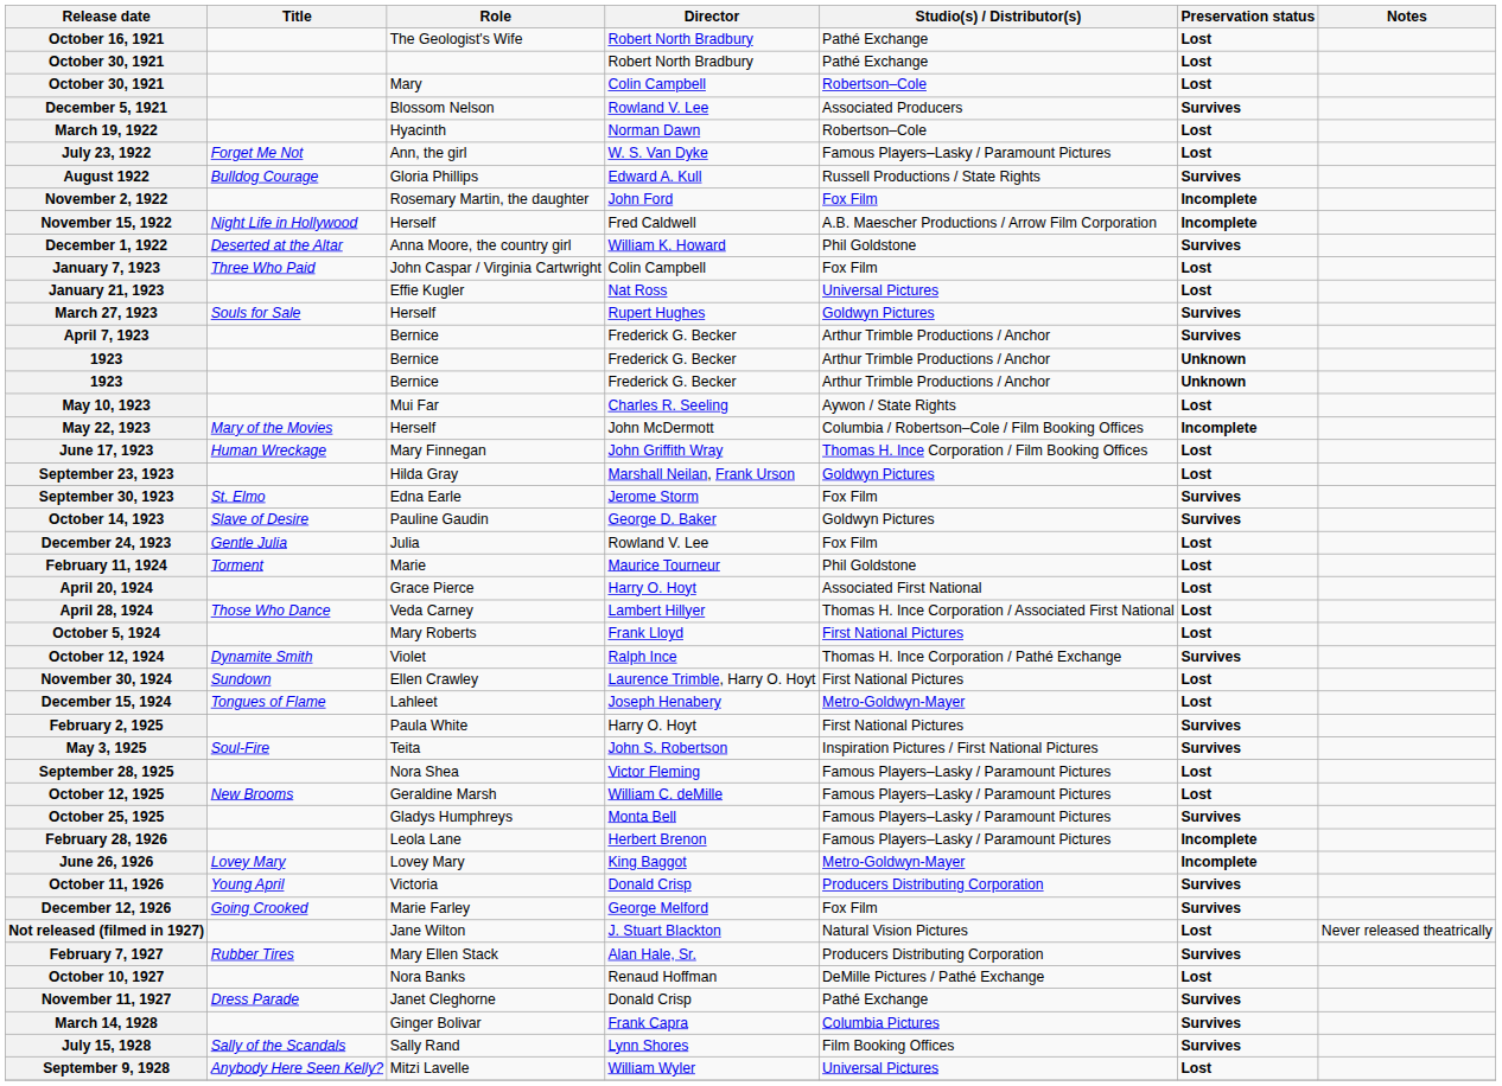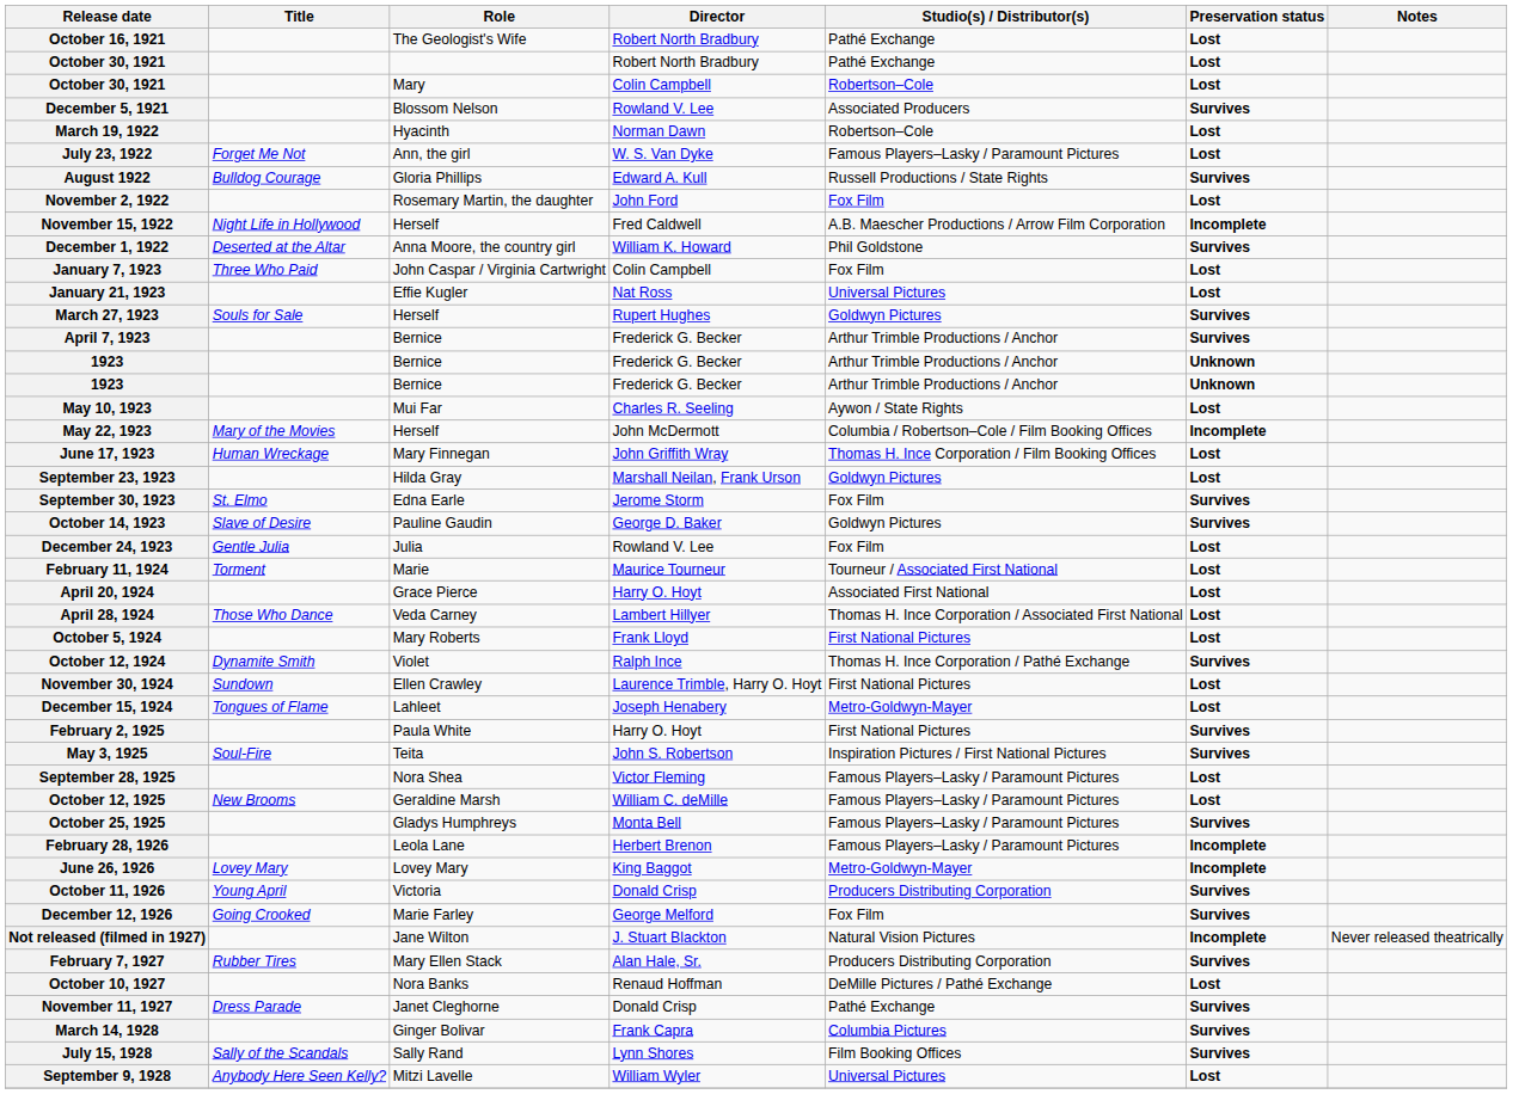 <table class="wikitable plainrowheaders sortable">
 <tr>
 <th scope="col">Release date</th>
 <th scope="col">Title</th>
 <th scope="col">Role</th>
 <th scope="col">Director</th>
 <th scope="col">Studio(s) / Distributor(s)</th>
 <th scope="col">Preservation status</th>
 <th scope="col" class="unsortable">Notes</th>
 </tr>
 <tr>
 <th scope="row">October 16, 1921</th>
 <td><em></em></td>
 <td>The Geologist's Wife</td>
 <td><a href='#'>Robert North Bradbury</a></td>
 <td>Pathé Exchange</td>
 <td><strong>Lost</strong></td>
 <td></td>
 </tr>
 <tr>
 <th scope="row">October 30, 1921</th>
 <td><em></em></td>
 <td></td>
 <td>Robert North Bradbury</td>
 <td>Pathé Exchange</td>
 <td><strong>Lost</strong></td>
 <td></td>
 </tr>
 <tr>
 <th scope="row">October 30, 1921</th>
 <td><em></em></td>
 <td>Mary</td>
 <td><a href='#'>Colin Campbell</a></td>
 <td><a href='#'>Robertson–Cole</a></td>
 <td><strong>Lost</strong></td>
 <td></td>
 </tr>
 <tr>
 <th scope="row">December 5, 1921</th>
 <td><em></em></td>
 <td>Blossom Nelson</td>
 <td><a href='#'>Rowland V. Lee</a></td>
 <td>Associated Producers</td>
 <td><strong>Survives</strong></td>
 <td></td>
 </tr>
 <tr>
 <th scope="row">March 19, 1922</th>
 <td><em></em></td>
 <td>Hyacinth</td>
 <td><a href='#'>Norman Dawn</a></td>
 <td>Robertson–Cole</td>
 <td><strong>Lost</strong></td>
 <td></td>
 </tr>
 <tr>
 <th scope="row">July 23, 1922</th>
 <td><em><a href='#'>Forget Me Not</a></em></td>
 <td>Ann, the girl</td>
 <td><a href='#'>W. S. Van Dyke</a></td>
 <td>Famous Players–Lasky / Paramount Pictures</td>
 <td><strong>Lost</strong></td>
 <td></td>
 </tr>
 <tr>
 <th scope="row">August 1922</th>
 <td><em><a href='#'>Bulldog Courage</a></em></td>
 <td>Gloria Phillips</td>
 <td><a href='#'>Edward A. Kull</a></td>
 <td>Russell Productions / State Rights</td>
 <td><strong>Survives</strong></td>
 <td></td>
 </tr>
 <tr>
 <th scope="row">November 2, 1922</th>
 <td><em></em></td>
 <td>Rosemary Martin, the daughter</td>
 <td><a href='#'>John Ford</a></td>
 <td><a href='#'>Fox Film</a></td>
-<td><strong>Incomplete</strong></td>
+<td><strong>Lost</strong></td>
 <td></td>
 </tr>
 <tr>
 <th scope="row">November 15, 1922</th>
 <td><em><a href='#'>Night Life in Hollywood</a></em></td>
 <td>Herself</td>
 <td>Fred Caldwell</td>
 <td>A.B. Maescher Productions / Arrow Film Corporation</td>
 <td><strong>Incomplete</strong></td>
 <td></td>
 </tr>
 <tr>
 <th scope="row">December 1, 1922</th>
 <td><em><a href='#'>Deserted at the Altar</a></em></td>
 <td>Anna Moore, the country girl</td>
 <td><a href='#'>William K. Howard</a></td>
 <td>Phil Goldstone</td>
 <td><strong>Survives</strong></td>
 <td></td>
 </tr>
 <tr>
 <th scope="row">January 7, 1923</th>
 <td><em><a href='#'>Three Who Paid</a></em></td>
 <td>John Caspar / Virginia Cartwright</td>
 <td>Colin Campbell</td>
 <td>Fox Film</td>
 <td><strong>Lost</strong></td>
 <td></td>
 </tr>
 <tr>
 <th scope="row">January 21, 1923</th>
 <td><em></em></td>
 <td>Effie Kugler</td>
 <td><a href='#'>Nat Ross</a></td>
 <td><a href='#'>Universal Pictures</a></td>
 <td><strong>Lost</strong></td>
 <td></td>
 </tr>
 <tr>
 <th scope="row">March 27, 1923</th>
 <td><em><a href='#'>Souls for Sale</a></em></td>
 <td>Herself</td>
 <td><a href='#'>Rupert Hughes</a></td>
 <td><a href='#'>Goldwyn Pictures</a></td>
 <td><strong>Survives</strong></td>
 <td></td>
 </tr>
 <tr>
 <th scope="row">April 7, 1923</th>
 <td><em></em></td>
 <td>Bernice</td>
 <td>Frederick G. Becker</td>
 <td>Arthur Trimble Productions / Anchor</td>
 <td><strong>Survives</strong></td>
 <td></td>
 </tr>
 <tr>
 <th scope="row">1923</th>
 <td><em></em></td>
 <td>Bernice</td>
 <td>Frederick G. Becker</td>
 <td>Arthur Trimble Productions / Anchor</td>
 <td><strong>Unknown</strong></td>
 <td></td>
 </tr>
 <tr>
 <th scope="row">1923</th>
 <td><em></em></td>
 <td>Bernice</td>
 <td>Frederick G. Becker</td>
 <td>Arthur Trimble Productions / Anchor</td>
 <td><strong>Unknown</strong></td>
 <td></td>
 </tr>
 <tr>
 <th scope="row">May 10, 1923</th>
 <td><em></em></td>
 <td>Mui Far</td>
 <td><a href='#'>Charles R. Seeling</a></td>
 <td>Aywon / State Rights</td>
 <td><strong>Lost</strong></td>
 <td></td>
 </tr>
 <tr>
 <th scope="row">May 22, 1923</th>
 <td><em><a href='#'>Mary of the Movies</a></em></td>
 <td>Herself</td>
 <td>John McDermott</td>
 <td>Columbia / Robertson–Cole / Film Booking Offices</td>
 <td><strong>Incomplete</strong></td>
 <td></td>
 </tr>
 <tr>
 <th scope="row">June 17, 1923</th>
 <td><em><a href='#'>Human Wreckage</a></em></td>
 <td>Mary Finnegan</td>
 <td><a href='#'>John Griffith Wray</a></td>
 <td><a href='#'>Thomas H. Ince</a> Corporation / Film Booking Offices</td>
 <td><strong>Lost</strong></td>
 <td></td>
 </tr>
 <tr>
 <th scope="row">September 23, 1923</th>
 <td><em></em></td>
 <td>Hilda Gray</td>
 <td><a href='#'>Marshall Neilan</a>, <a href='#'>Frank Urson</a></td>
 <td><a href='#'>Goldwyn Pictures</a></td>
 <td><strong>Lost</strong></td>
 <td></td>
 </tr>
 <tr>
 <th scope="row">September 30, 1923</th>
 <td><em><a href='#'>St. Elmo</a></em></td>
 <td>Edna Earle</td>
 <td><a href='#'>Jerome Storm</a></td>
 <td>Fox Film</td>
 <td><strong>Survives</strong></td>
 <td></td>
 </tr>
 <tr>
 <th scope="row">October 14, 1923</th>
 <td><em><a href='#'>Slave of Desire</a></em></td>
 <td>Pauline Gaudin</td>
 <td><a href='#'>George D. Baker</a></td>
 <td>Goldwyn Pictures</td>
 <td><strong>Survives</strong></td>
 <td></td>
 </tr>
 <tr>
 <th scope="row">December 24, 1923</th>
 <td><em><a href='#'>Gentle Julia</a></em></td>
 <td>Julia</td>
 <td>Rowland V. Lee</td>
 <td>Fox Film</td>
 <td><strong>Lost</strong></td>
 <td></td>
 </tr>
 <tr>
 <th scope="row">February 11, 1924</th>
 <td><em><a href='#'>Torment</a></em></td>
 <td>Marie</td>
 <td><a href='#'>Maurice Tourneur</a></td>
-<td>Phil Goldstone</td>
+<td>Tourneur / <a href='#'>Associated First National</a></td>
 <td><strong>Lost</strong></td>
 <td></td>
 </tr>
 <tr>
 <th scope="row">April 20, 1924</th>
 <td><em></em></td>
 <td>Grace Pierce</td>
 <td><a href='#'>Harry O. Hoyt</a></td>
 <td>Associated First National</td>
 <td><strong>Lost</strong></td>
 <td></td>
 </tr>
 <tr>
 <th scope="row">April 28, 1924</th>
 <td><em><a href='#'>Those Who Dance</a></em></td>
 <td>Veda Carney</td>
 <td><a href='#'>Lambert Hillyer</a></td>
 <td>Thomas H. Ince Corporation / Associated First National</td>
 <td><strong>Lost</strong></td>
 <td></td>
 </tr>
 <tr>
 <th scope="row">October 5, 1924</th>
 <td><em></em></td>
 <td>Mary Roberts</td>
 <td><a href='#'>Frank Lloyd</a></td>
 <td><a href='#'>First National Pictures</a></td>
 <td><strong>Lost</strong></td>
 <td></td>
 </tr>
 <tr>
 <th scope="row">October 12, 1924</th>
 <td><em><a href='#'>Dynamite Smith</a></em></td>
 <td>Violet</td>
 <td><a href='#'>Ralph Ince</a></td>
 <td>Thomas H. Ince Corporation / Pathé Exchange</td>
 <td><strong>Survives</strong></td>
 <td></td>
 </tr>
 <tr>
 <th scope="row">November 30, 1924</th>
 <td><em><a href='#'>Sundown</a></em></td>
 <td>Ellen Crawley</td>
 <td><a href='#'>Laurence Trimble</a>, Harry O. Hoyt</td>
 <td>First National Pictures</td>
 <td><strong>Lost</strong></td>
 <td></td>
 </tr>
 <tr>
 <th scope="row">December 15, 1924</th>
 <td><em><a href='#'>Tongues of Flame</a></em></td>
 <td>Lahleet</td>
 <td><a href='#'>Joseph Henabery</a></td>
 <td><a href='#'>Metro-Goldwyn-Mayer</a></td>
 <td><strong>Lost</strong></td>
 <td></td>
 </tr>
 <tr>
 <th scope="row">February 2, 1925</th>
 <td><em></em></td>
 <td>Paula White</td>
 <td>Harry O. Hoyt</td>
 <td>First National Pictures</td>
 <td><strong>Survives</strong></td>
 <td></td>
 </tr>
 <tr>
 <th scope="row">May 3, 1925</th>
 <td><em><a href='#'>Soul-Fire</a></em></td>
 <td>Teita</td>
 <td><a href='#'>John S. Robertson</a></td>
 <td>Inspiration Pictures / First National Pictures</td>
 <td><strong>Survives</strong></td>
 <td></td>
 </tr>
 <tr>
 <th scope="row">September 28, 1925</th>
 <td><em></em></td>
 <td>Nora Shea</td>
 <td><a href='#'>Victor Fleming</a></td>
 <td>Famous Players–Lasky / Paramount Pictures</td>
 <td><strong>Lost</strong></td>
 <td></td>
 </tr>
 <tr>
 <th scope="row">October 12, 1925</th>
 <td><em><a href='#'>New Brooms</a></em></td>
 <td>Geraldine Marsh</td>
 <td><a href='#'>William C. deMille</a></td>
 <td>Famous Players–Lasky / Paramount Pictures</td>
 <td><strong>Lost</strong></td>
 <td></td>
 </tr>
 <tr>
 <th scope="row">October 25, 1925</th>
 <td><em></em></td>
 <td>Gladys Humphreys</td>
 <td><a href='#'>Monta Bell</a></td>
 <td>Famous Players–Lasky / Paramount Pictures</td>
 <td><strong>Survives</strong></td>
 <td></td>
 </tr>
 <tr>
 <th scope="row">February 28, 1926</th>
 <td><em></em></td>
 <td>Leola Lane</td>
 <td><a href='#'>Herbert Brenon</a></td>
 <td>Famous Players–Lasky / Paramount Pictures</td>
 <td><strong>Incomplete</strong></td>
 <td></td>
 </tr>
 <tr>
 <th scope="row">June 26, 1926</th>
 <td><em><a href='#'>Lovey Mary</a></em></td>
 <td>Lovey Mary</td>
 <td><a href='#'>King Baggot</a></td>
 <td><a href='#'>Metro-Goldwyn-Mayer</a></td>
 <td><strong>Incomplete</strong></td>
 <td></td>
 </tr>
 <tr>
 <th scope="row">October 11, 1926</th>
 <td><em><a href='#'>Young April</a></em></td>
 <td>Victoria</td>
 <td><a href='#'>Donald Crisp</a></td>
 <td><a href='#'>Producers Distributing Corporation</a></td>
 <td><strong>Survives</strong></td>
 <td></td>
 </tr>
 <tr>
 <th scope="row">December 12, 1926</th>
 <td><em><a href='#'>Going Crooked</a></em></td>
 <td>Marie Farley</td>
 <td><a href='#'>George Melford</a></td>
 <td>Fox Film</td>
 <td><strong>Survives</strong></td>
 <td></td>
 </tr>
 <tr>
 <th scope="row">Not released (filmed in 1927)</th>
 <td><em></em></td>
 <td>Jane Wilton</td>
 <td><a href='#'>J. Stuart Blackton</a></td>
 <td>Natural Vision Pictures</td>
-<td><strong>Lost</strong></td>
+<td><strong>Incomplete</strong></td>
 <td>Never released theatrically</td>
 </tr>
 <tr>
 <th scope="row">February 7, 1927</th>
 <td><em><a href='#'>Rubber Tires</a></em></td>
 <td>Mary Ellen Stack</td>
 <td><a href='#'>Alan Hale, Sr.</a></td>
 <td>Producers Distributing Corporation</td>
 <td><strong>Survives</strong></td>
 <td></td>
 </tr>
 <tr>
 <th scope="row">October 10, 1927</th>
 <td><em></em></td>
 <td>Nora Banks</td>
 <td>Renaud Hoffman</td>
 <td>DeMille Pictures / Pathé Exchange</td>
 <td><strong>Lost</strong></td>
 <td></td>
 </tr>
 <tr>
 <th scope="row">November 11, 1927</th>
 <td><em><a href='#'>Dress Parade</a></em></td>
 <td>Janet Cleghorne</td>
 <td>Donald Crisp</td>
 <td>Pathé Exchange</td>
 <td><strong>Survives</strong></td>
 <td></td>
 </tr>
 <tr>
 <th scope="row">March 14, 1928</th>
 <td><em></em></td>
 <td>Ginger Bolivar</td>
 <td><a href='#'>Frank Capra</a></td>
 <td><a href='#'>Columbia Pictures</a></td>
 <td><strong>Survives</strong></td>
 <td></td>
 </tr>
 <tr>
 <th scope="row">July 15, 1928</th>
 <td><em><a href='#'>Sally of the Scandals</a></em></td>
 <td>Sally Rand</td>
 <td><a href='#'>Lynn Shores</a></td>
 <td>Film Booking Offices</td>
 <td><strong>Survives</strong></td>
 <td></td>
 </tr>
 <tr>
 <th scope="row">September 9, 1928</th>
 <td><em><a href='#'>Anybody Here Seen Kelly?</a></em></td>
 <td>Mitzi Lavelle</td>
 <td><a href='#'>William Wyler</a></td>
 <td><a href='#'>Universal Pictures</a></td>
 <td><strong>Lost</strong></td>
 <td></td>
 </tr>
 <tr>
 </tr>
 </table>
